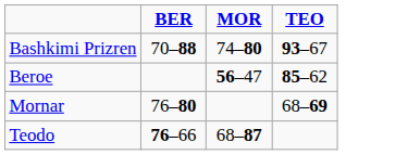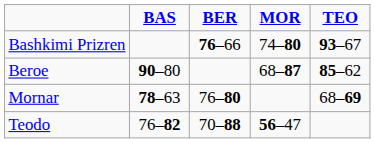 <table style="text-align: center" class="wikitable">
 <tr>
 <td></td>
+<td width=50><strong><a href='#'>BAS</a></strong></td>
 <td width=50><strong><a href='#'>BER</a></strong></td>
 <td width=50><strong><a href='#'>MOR</a></strong></td>
 <td width=50><strong><a href='#'>TEO</a></strong></td>
 </tr>
 <tr>
 <td align=left> <a href='#'>Bashkimi Prizren</a></td>
-<td>70–<strong>88</strong></td>
+<td></td>
+<td><strong>76</strong>–66</td>
 <td>74–<strong>80</strong></td>
 <td><strong>93</strong>–67</td>
 </tr>
 <tr>
 <td align=left> <a href='#'>Beroe</a></td>
+<td><strong>90</strong>–80</td>
 <td></td>
-<td><strong>56</strong>–47</td>
+<td>68–<strong>87</strong></td>
 <td><strong>85</strong>–62</td>
 </tr>
 <tr>
 <td align=left> <a href='#'>Mornar</a></td>
+<td><strong>78</strong>–63</td>
 <td>76–<strong>80</strong></td>
 <td></td>
 <td>68–<strong>69</strong></td>
 </tr>
 <tr>
 <td align=left> <a href='#'>Teodo</a></td>
-<td><strong>76</strong>–66</td>
-<td>68–<strong>87</strong></td>
+<td>76–<strong>82</strong></td>
+<td>70–<strong>88</strong></td>
+<td><strong>56</strong>–47</td>
 <td></td>
 </tr>
 </table>
